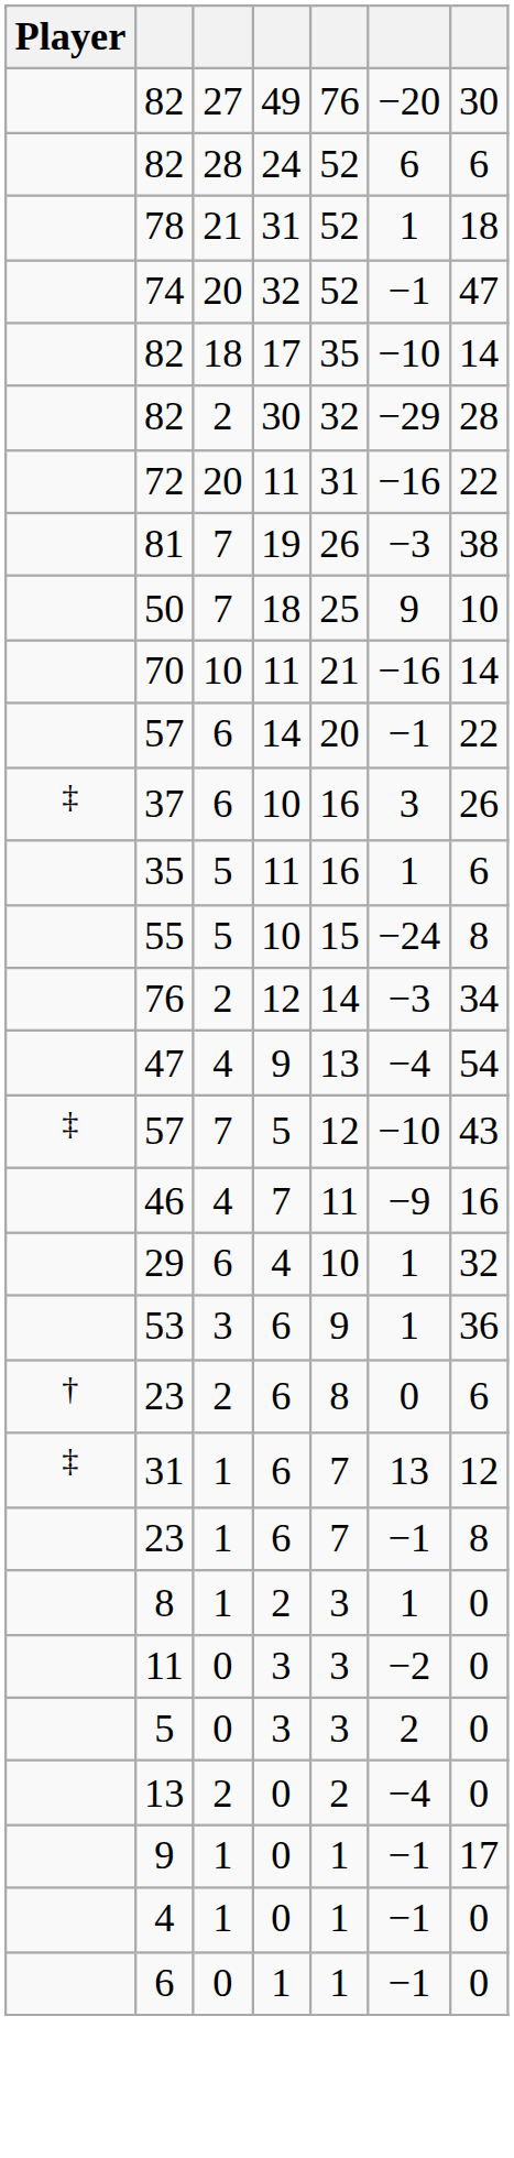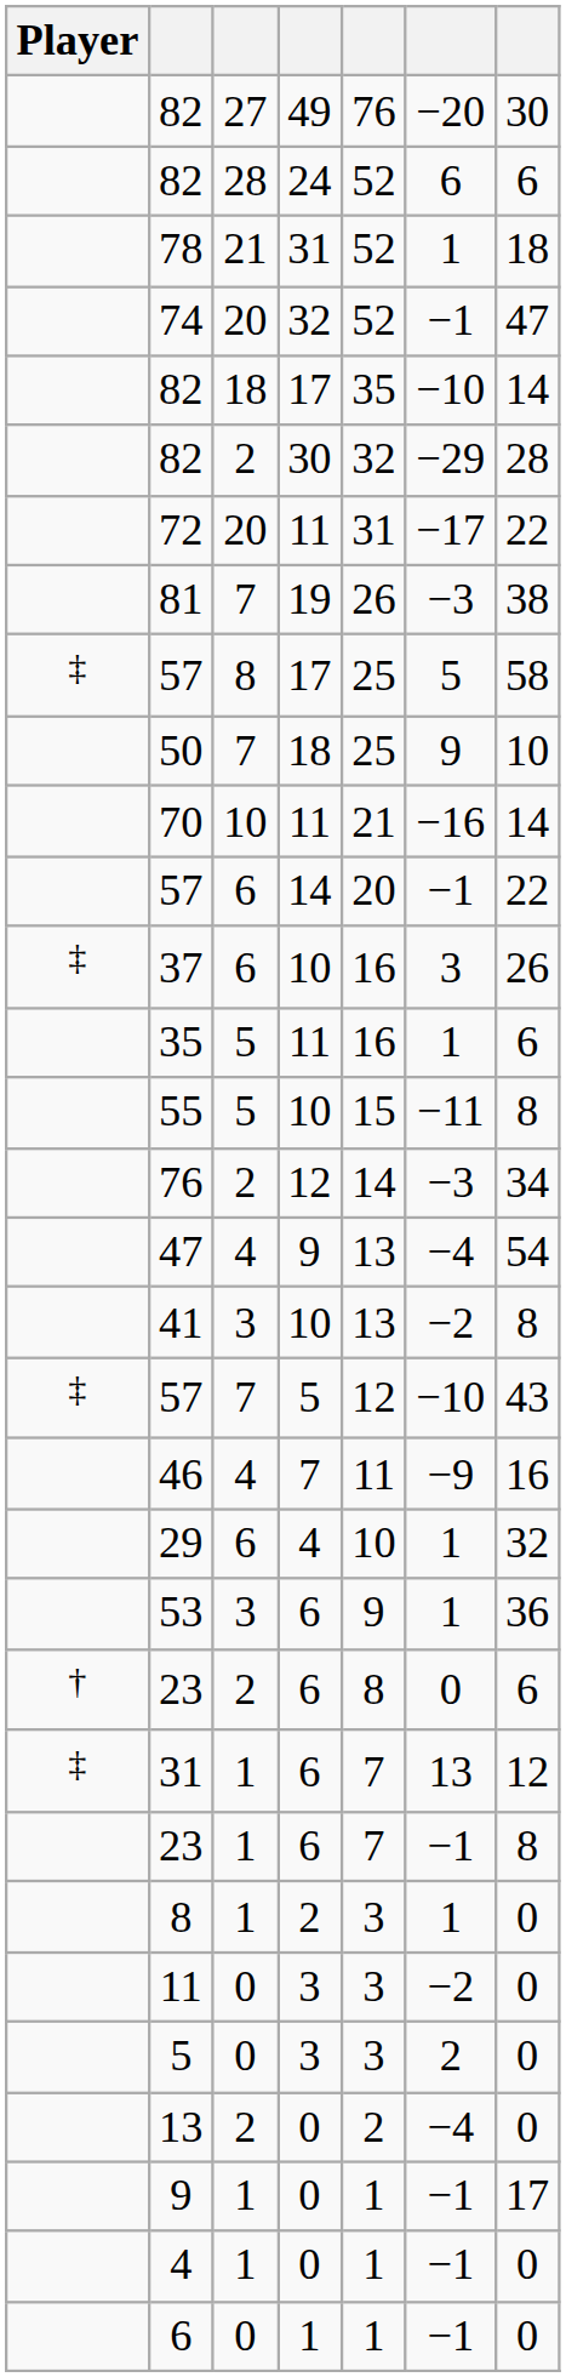 <table class="wikitable sortable" style="text-align:center;">
 <tr>
 <th>Player</th>
 <th></th>
 <th></th>
 <th></th>
 <th></th>
 <th data-sort-type="number"></th>
 <th></th>
 </tr>
 <tr>
 <td></td>
 <td>82</td>
 <td>27</td>
 <td>49</td>
 <td>76</td>
 <td>−20</td>
 <td>30</td>
 </tr>
 <tr>
 <td></td>
 <td>82</td>
 <td>28</td>
 <td>24</td>
 <td>52</td>
 <td>6</td>
 <td>6</td>
 </tr>
 <tr>
 <td></td>
 <td>78</td>
 <td>21</td>
 <td>31</td>
 <td>52</td>
 <td>1</td>
 <td>18</td>
 </tr>
 <tr>
 <td></td>
 <td>74</td>
 <td>20</td>
 <td>32</td>
 <td>52</td>
 <td>−1</td>
 <td>47</td>
 </tr>
 <tr>
 <td></td>
 <td>82</td>
 <td>18</td>
 <td>17</td>
 <td>35</td>
 <td>−10</td>
 <td>14</td>
 </tr>
 <tr>
 <td></td>
 <td>82</td>
 <td>2</td>
 <td>30</td>
 <td>32</td>
 <td>−29</td>
 <td>28</td>
 </tr>
 <tr>
 <td></td>
 <td>72</td>
 <td>20</td>
 <td>11</td>
 <td>31</td>
-<td>−16</td>
+<td>−17</td>
 <td>22</td>
 </tr>
 <tr>
 <td></td>
 <td>81</td>
 <td>7</td>
 <td>19</td>
 <td>26</td>
 <td>−3</td>
 <td>38</td>
+</tr>
+<tr>
+<td><sup>‡</sup></td>
+<td>57</td>
+<td>8</td>
+<td>17</td>
+<td>25</td>
+<td>5</td>
+<td>58</td>
 </tr>
 <tr>
 <td></td>
 <td>50</td>
 <td>7</td>
 <td>18</td>
 <td>25</td>
 <td>9</td>
 <td>10</td>
 </tr>
 <tr>
 <td></td>
 <td>70</td>
 <td>10</td>
 <td>11</td>
 <td>21</td>
 <td>−16</td>
 <td>14</td>
 </tr>
 <tr>
 <td></td>
 <td>57</td>
 <td>6</td>
 <td>14</td>
 <td>20</td>
 <td>−1</td>
 <td>22</td>
 </tr>
 <tr>
 <td><sup>‡</sup></td>
 <td>37</td>
 <td>6</td>
 <td>10</td>
 <td>16</td>
 <td>3</td>
 <td>26</td>
 </tr>
 <tr>
 <td></td>
 <td>35</td>
 <td>5</td>
 <td>11</td>
 <td>16</td>
 <td>1</td>
 <td>6</td>
 </tr>
 <tr>
 <td></td>
 <td>55</td>
 <td>5</td>
 <td>10</td>
 <td>15</td>
-<td>−24</td>
+<td>−11</td>
 <td>8</td>
 </tr>
 <tr>
 <td></td>
 <td>76</td>
 <td>2</td>
 <td>12</td>
 <td>14</td>
 <td>−3</td>
 <td>34</td>
 </tr>
 <tr>
 <td></td>
 <td>47</td>
 <td>4</td>
 <td>9</td>
 <td>13</td>
 <td>−4</td>
 <td>54</td>
+</tr>
+<tr>
+<td></td>
+<td>41</td>
+<td>3</td>
+<td>10</td>
+<td>13</td>
+<td>−2</td>
+<td>8</td>
 </tr>
 <tr>
 <td><sup>‡</sup></td>
 <td>57</td>
 <td>7</td>
 <td>5</td>
 <td>12</td>
 <td>−10</td>
 <td>43</td>
 </tr>
 <tr>
 <td></td>
 <td>46</td>
 <td>4</td>
 <td>7</td>
 <td>11</td>
 <td>−9</td>
 <td>16</td>
 </tr>
 <tr>
 <td></td>
 <td>29</td>
 <td>6</td>
 <td>4</td>
 <td>10</td>
 <td>1</td>
 <td>32</td>
 </tr>
 <tr>
 <td></td>
 <td>53</td>
 <td>3</td>
 <td>6</td>
 <td>9</td>
 <td>1</td>
 <td>36</td>
 </tr>
 <tr>
 <td><sup>†</sup></td>
 <td>23</td>
 <td>2</td>
 <td>6</td>
 <td>8</td>
 <td>0</td>
 <td>6</td>
 </tr>
 <tr>
 <td><sup>‡</sup></td>
 <td>31</td>
 <td>1</td>
 <td>6</td>
 <td>7</td>
 <td>13</td>
 <td>12</td>
 </tr>
 <tr>
 <td></td>
 <td>23</td>
 <td>1</td>
 <td>6</td>
 <td>7</td>
 <td>−1</td>
 <td>8</td>
 </tr>
 <tr>
 <td></td>
 <td>8</td>
 <td>1</td>
 <td>2</td>
 <td>3</td>
 <td>1</td>
 <td>0</td>
 </tr>
 <tr>
 <td></td>
 <td>11</td>
 <td>0</td>
 <td>3</td>
 <td>3</td>
 <td>−2</td>
 <td>0</td>
 </tr>
 <tr>
 <td></td>
 <td>5</td>
 <td>0</td>
 <td>3</td>
 <td>3</td>
 <td>2</td>
 <td>0</td>
 </tr>
 <tr>
 <td></td>
 <td>13</td>
 <td>2</td>
 <td>0</td>
 <td>2</td>
 <td>−4</td>
 <td>0</td>
 </tr>
 <tr>
 <td></td>
 <td>9</td>
 <td>1</td>
 <td>0</td>
 <td>1</td>
 <td>−1</td>
 <td>17</td>
 </tr>
 <tr>
 <td></td>
 <td>4</td>
 <td>1</td>
 <td>0</td>
 <td>1</td>
 <td>−1</td>
 <td>0</td>
 </tr>
 <tr>
 <td></td>
 <td>6</td>
 <td>0</td>
 <td>1</td>
 <td>1</td>
 <td>−1</td>
 <td>0</td>
 </tr>
 <tr>
 </tr>
 </table>
